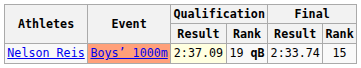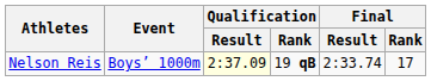 <table class="wikitable" border="1" style="font-size:90%">
 <tr>
 <th rowspan=2>Athletes</th>
 <th rowspan=2>Event</th>
 <th colspan=2>Qualification</th>
 <th colspan=2>Final</th>
 </tr>
 <tr>
 <th>Result</th>
 <th>Rank</th>
 <th>Result</th>
 <th>Rank</th>
 </tr>
 <tr>
 <td><a href='#'>Nelson Reis</a></td>
-<td style="background: lightsalmon;"><a href='#'>Boys’ 1000m</a></td>
+<td><a href='#'>Boys’ 1000m</a></td>
 <td align=center style="background: lightyellow;">2:37.09</td>
 <td align=center>19 <strong>qB</strong></td>
 <td align=center>2:33.74</td>
-<td align=center>15</td>
+<td align=center>17</td>
 </tr>
 </table>
